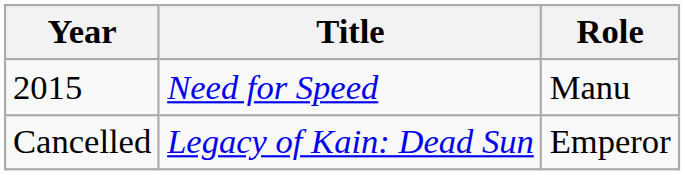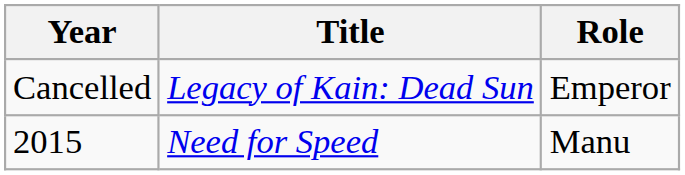 <table class="wikitable sortable">
 <tr>
 <th>Year</th>
 <th>Title</th>
 <th>Role</th>
 </tr>
 <tr>
+<td>Cancelled</td>
+<td><em><a href='#'>Legacy of Kain: Dead Sun</a></em></td>
+<td>Emperor</td>
+</tr>
+<tr>
 <td>2015</td>
 <td><em><a href='#'>Need for Speed</a></em></td>
 <td>Manu</td>
 </tr>
-<tr>
-<td>Cancelled</td>
-<td><em><a href='#'>Legacy of Kain: Dead Sun</a></em></td>
-<td>Emperor</td>
-</tr>
 </table>
